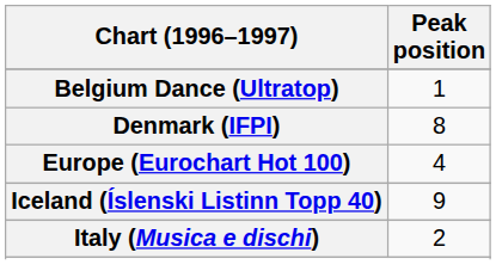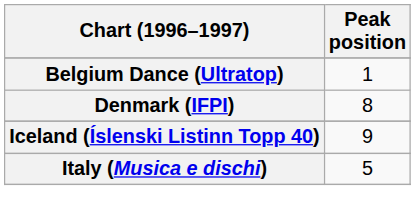 <table class="wikitable sortable plainrowheaders" style="text-align:center">
 <tr>
 <th>Chart (1996–1997)</th>
 <th>Peak<br>position</th>
 </tr>
 <tr>
 </tr>
 <tr>
 </tr>
 <tr>
 </tr>
 <tr>
 <th scope="row">Belgium Dance (<a href='#'>Ultratop</a>)</th>
 <td>1</td>
 </tr>
 <tr>
 <th scope="row">Denmark (<a href='#'>IFPI</a>)</th>
 <td>8</td>
 </tr>
 <tr>
-<th scope="row">Europe (<a href='#'>Eurochart Hot 100</a>)</th>
-<td>4</td>
-</tr>
-<tr>
 </tr>
 <tr>
 </tr>
 <tr>
 </tr>
 <tr>
 <th scope="row">Iceland (<a href='#'>Íslenski Listinn Topp 40</a>)</th>
 <td>9</td>
 </tr>
 <tr>
 </tr>
 <tr>
 <th scope="row">Italy (<em><a href='#'>Musica e dischi</a></em>)</th>
-<td>2</td>
+<td>5</td>
 </tr>
 <tr>
 </tr>
 <tr>
 </tr>
 <tr>
 </tr>
 <tr>
 </tr>
 <tr>
 </tr>
 <tr>
 </tr>
 <tr>
 </tr>
 </table>
